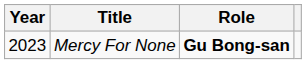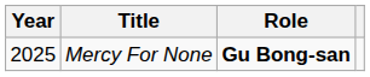 <table class="wikitable sortable">
 <tr>
 <th>Year</th>
 <th>Title</th>
 <th>Role</th>
 <th></th>
 </tr>
 <tr>
-<td>2023</td>
+<td>2025</td>
 <td><em>Mercy For None</em></td>
 <td><strong>Gu Bong-san</strong></td>
 <td style="text-align:center"></td>
 </tr>
 </table>
